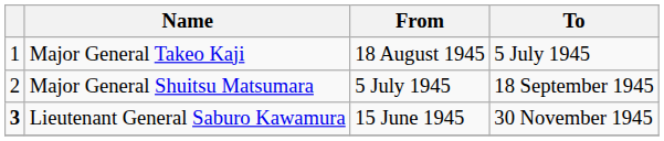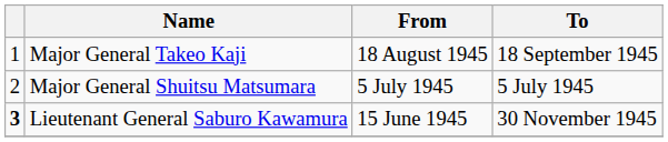 <table class=wikitable>
 <tr>
 <th></th>
 <th>Name</th>
 <th>From</th>
 <th>To</th>
 </tr>
 <tr>
 <td>1</td>
 <td>Major General <a href='#'>Takeo Kaji</a></td>
 <td>18 August 1945</td>
-<td>5 July 1945</td>
+<td>18 September 1945</td>
 </tr>
 <tr>
 <td>2</td>
 <td>Major General <a href='#'>Shuitsu Matsumara</a></td>
 <td>5 July 1945</td>
-<td>18 September 1945</td>
+<td>5 July 1945</td>
 </tr>
 <tr>
 <td><strong>3</strong></td>
 <td>Lieutenant General <a href='#'>Saburo Kawamura</a></td>
 <td>15 June 1945</td>
 <td>30 November 1945</td>
 </tr>
 <tr>
 </tr>
 </table>
